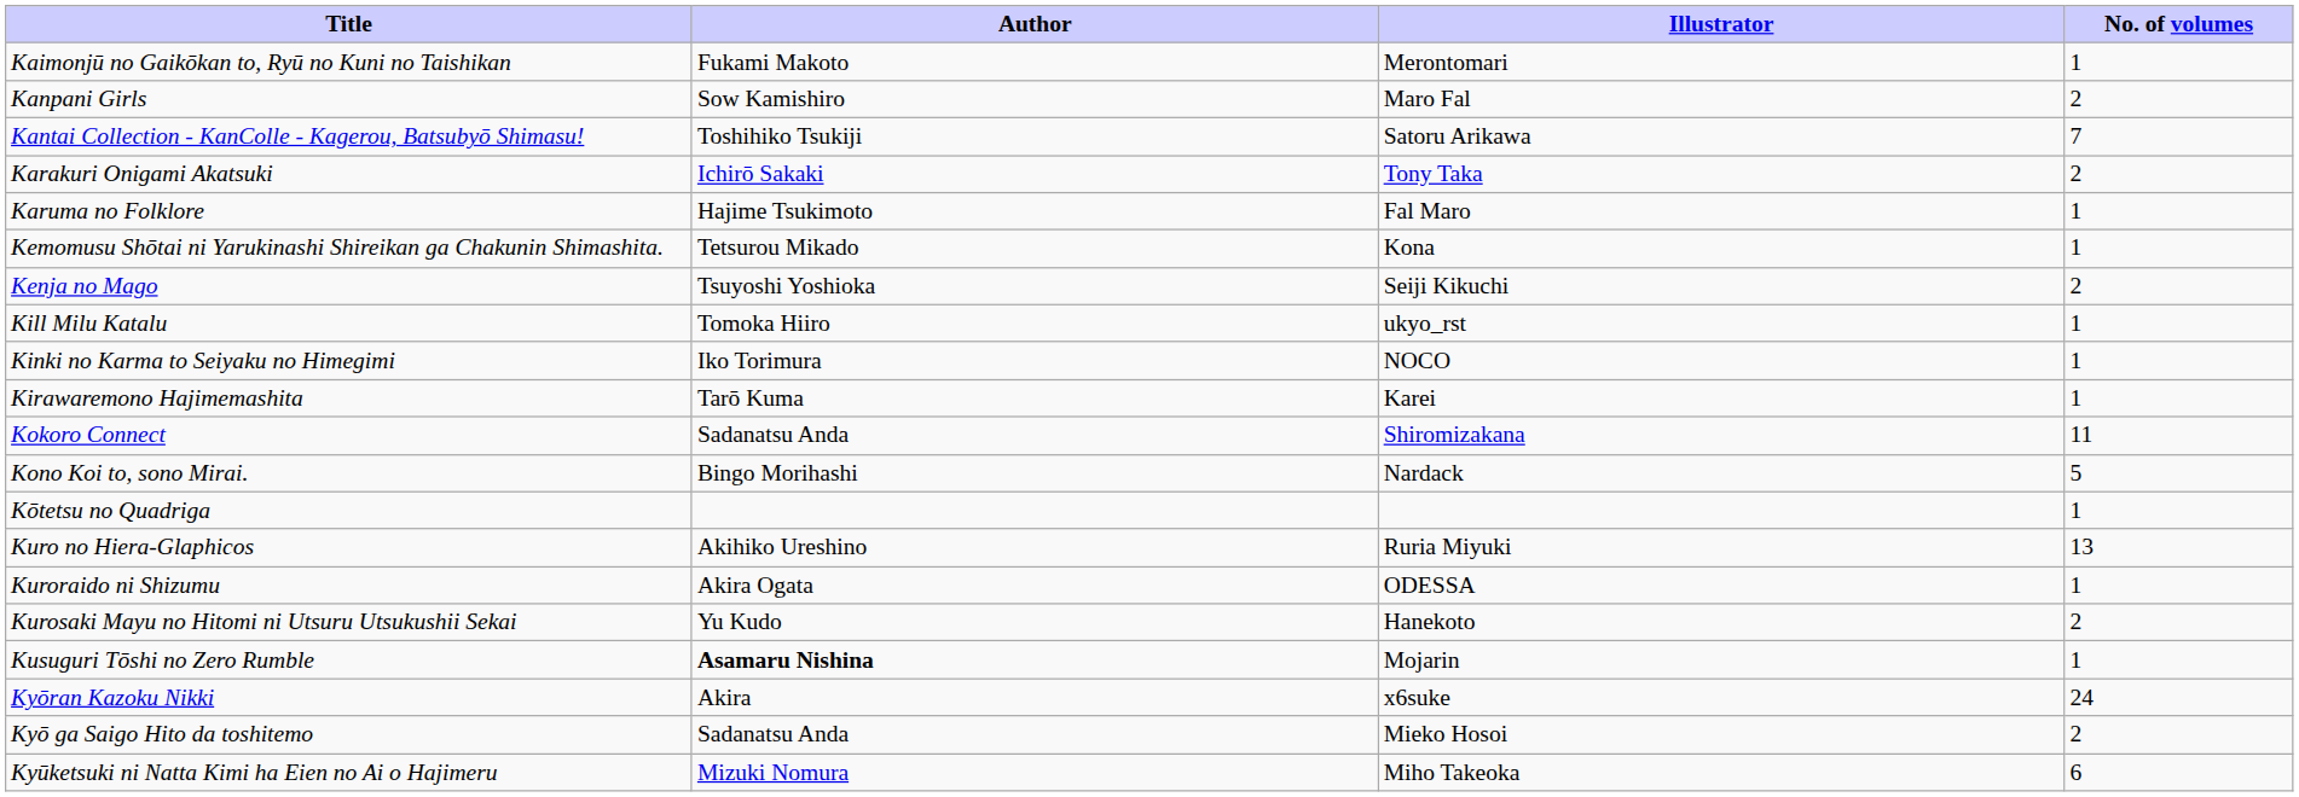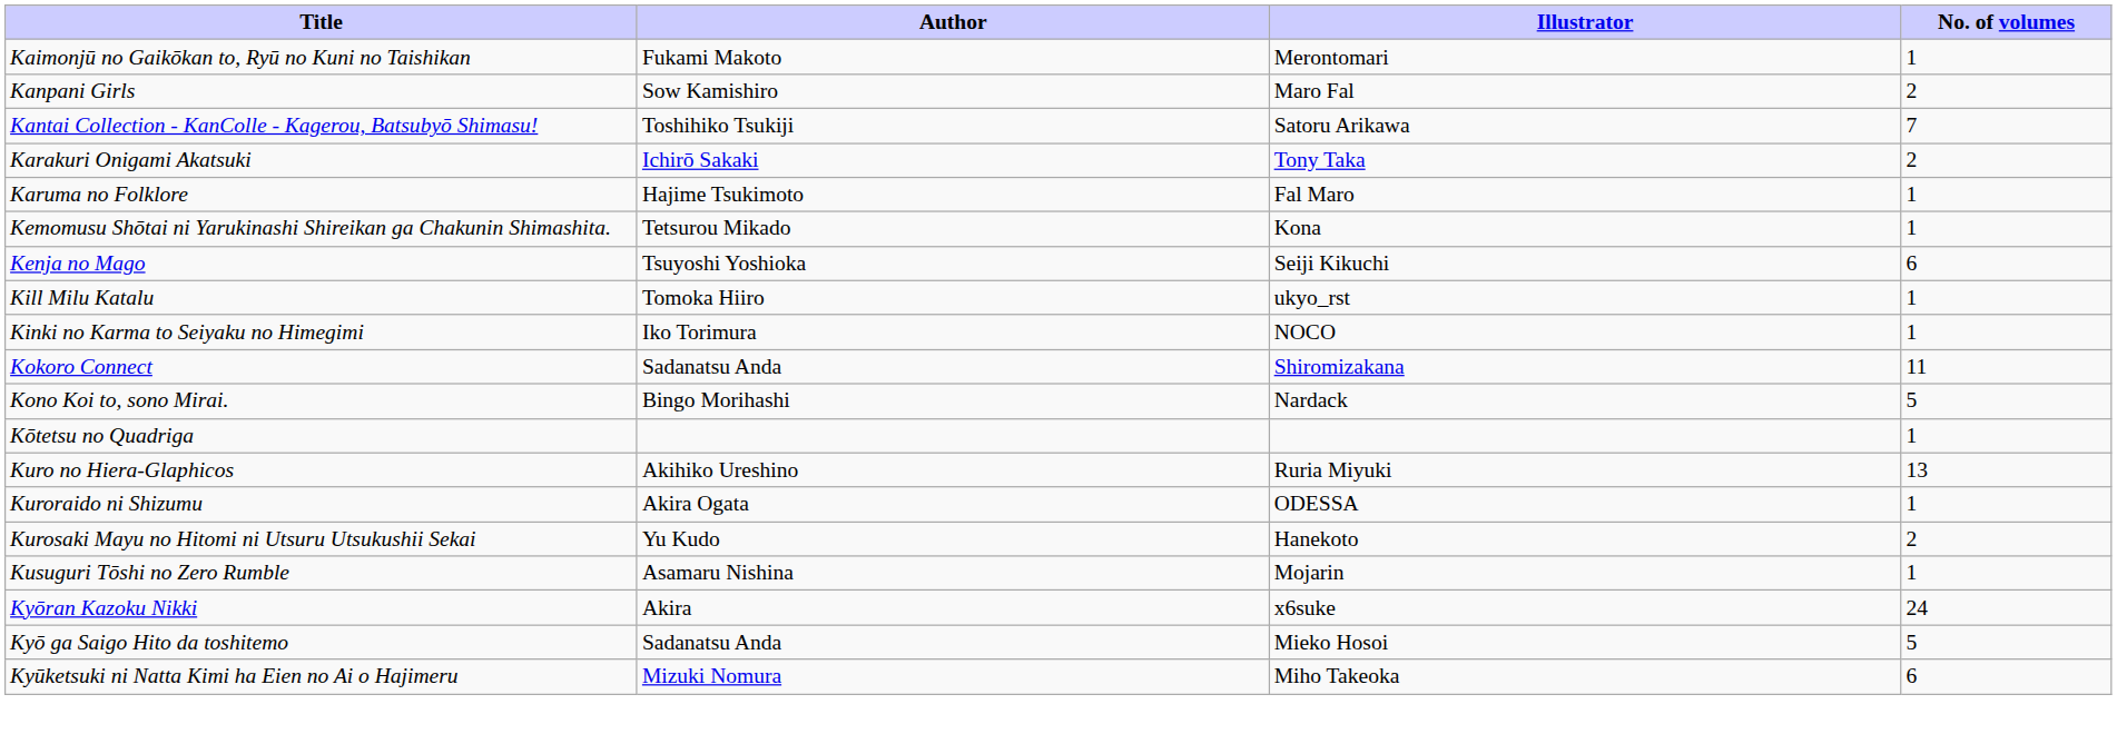 <table class="wikitable" style="width: 98%;">
 <tr>
 <th width=30% style="background:#ccf;">Title</th>
 <th width=30% style="background:#ccf;">Author</th>
 <th width=30% style="background:#ccf;"><a href='#'>Illustrator</a></th>
 <th width=10% style="background:#ccf;">No. of <a href='#'>volumes</a></th>
 </tr>
 <tr>
 <td><em>Kaimonjū no Gaikōkan to, Ryū no Kuni no Taishikan</em></td>
 <td>Fukami Makoto</td>
 <td>Merontomari</td>
 <td>1</td>
 </tr>
 <tr>
 <td><em>Kanpani Girls</em></td>
 <td>Sow Kamishiro</td>
 <td>Maro Fal</td>
 <td>2</td>
 </tr>
 <tr>
 <td><em><a href='#'>Kantai Collection - KanColle - Kagerou, Batsubyō Shimasu!</a></em></td>
 <td>Toshihiko Tsukiji</td>
 <td>Satoru Arikawa</td>
 <td>7</td>
 </tr>
 <tr>
 <td><em>Karakuri Onigami Akatsuki</em></td>
 <td><a href='#'>Ichirō Sakaki</a></td>
 <td><a href='#'>Tony Taka</a></td>
 <td>2</td>
 </tr>
 <tr>
 <td><em>Karuma no Folklore</em></td>
 <td>Hajime Tsukimoto</td>
 <td>Fal Maro</td>
 <td>1</td>
 </tr>
 <tr>
 <td><em>Kemomusu Shōtai ni Yarukinashi Shireikan ga Chakunin Shimashita.</em></td>
 <td>Tetsurou Mikado</td>
 <td>Kona</td>
 <td>1</td>
 </tr>
 <tr>
 <td><em><a href='#'>Kenja no Mago</a></em></td>
 <td>Tsuyoshi Yoshioka</td>
 <td>Seiji Kikuchi</td>
-<td>2</td>
+<td>6</td>
 </tr>
 <tr>
 <td><em>Kill Milu Katalu</em></td>
 <td>Tomoka Hiiro</td>
 <td>ukyo_rst</td>
 <td>1</td>
 </tr>
 <tr>
 <td><em>Kinki no Karma to Seiyaku no Himegimi</em></td>
 <td>Iko Torimura</td>
 <td>NOCO</td>
-<td>1</td>
-</tr>
-<tr>
-<td><em>Kirawaremono Hajimemashita</em></td>
-<td>Tarō Kuma</td>
-<td>Karei</td>
 <td>1</td>
 </tr>
 <tr>
 <td><em><a href='#'>Kokoro Connect</a></em></td>
 <td>Sadanatsu Anda</td>
 <td><a href='#'>Shiromizakana</a></td>
 <td>11</td>
 </tr>
 <tr>
 <td><em>Kono Koi to, sono Mirai.</em></td>
 <td>Bingo Morihashi</td>
 <td>Nardack</td>
 <td>5</td>
 </tr>
 <tr>
 <td><em>Kōtetsu no Quadriga</em></td>
 <td></td>
 <td></td>
 <td>1</td>
 </tr>
 <tr>
 <td><em>Kuro no Hiera-Glaphicos</em></td>
 <td>Akihiko Ureshino</td>
 <td>Ruria Miyuki</td>
 <td>13</td>
 </tr>
 <tr>
 <td><em>Kuroraido ni Shizumu</em></td>
 <td>Akira Ogata</td>
 <td>ODESSA</td>
 <td>1</td>
 </tr>
 <tr>
 <td><em>Kurosaki Mayu no Hitomi ni Utsuru Utsukushii Sekai</em></td>
 <td>Yu Kudo</td>
 <td>Hanekoto</td>
 <td>2</td>
 </tr>
 <tr>
 <td><em>Kusuguri Tōshi no Zero Rumble</em></td>
-<td><strong>Asamaru Nishina</strong></td>
+<td>Asamaru Nishina</td>
 <td>Mojarin</td>
 <td>1</td>
 </tr>
 <tr>
 <td><em><a href='#'>Kyōran Kazoku Nikki</a></em></td>
 <td>Akira</td>
 <td>x6suke</td>
 <td>24</td>
 </tr>
 <tr>
 <td><em>Kyō ga Saigo Hito da toshitemo</em></td>
 <td>Sadanatsu Anda</td>
 <td>Mieko Hosoi</td>
-<td>2</td>
+<td>5</td>
 </tr>
 <tr>
 <td><em>Kyūketsuki ni Natta Kimi ha Eien no Ai o Hajimeru</em></td>
 <td><a href='#'>Mizuki Nomura</a></td>
 <td>Miho Takeoka</td>
 <td>6</td>
 </tr>
 </table>
